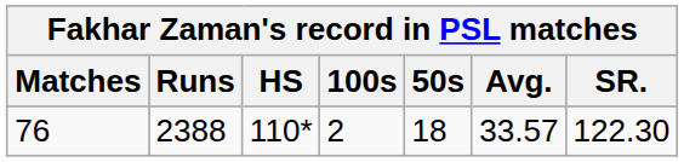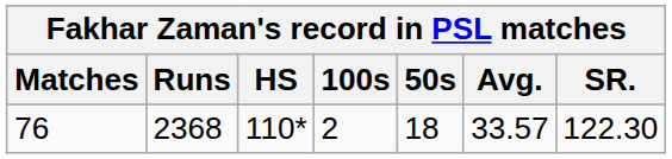 <table class="wikitable" style="float:right; margin-left:1em; width:30%;">
 <tr>
 <th colspan="7"><strong>Fakhar Zaman's record in <a href='#'>PSL</a> matches</strong></th>
 </tr>
 <tr>
 <th>Matches</th>
 <th>Runs</th>
 <th>HS</th>
 <th>100s</th>
 <th>50s</th>
 <th>Avg.</th>
 <th>SR.</th>
 </tr>
 <tr>
 <td>76</td>
-<td>2388</td>
+<td>2368</td>
 <td>110*</td>
 <td>2</td>
 <td>18</td>
 <td>33.57</td>
 <td>122.30</td>
 </tr>
 </table>
